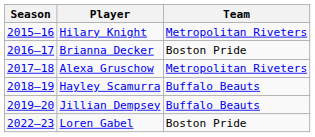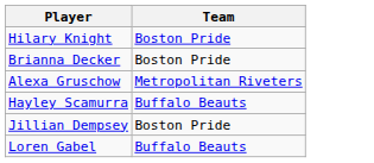 <table class="wikitable sortable">
 <tr>
-<th>Season</th>
 <th>Player</th>
 <th>Team</th>
 </tr>
 <tr>
-<td><a href='#'>2015–16</a></td>
 <td><a href='#'>Hilary Knight</a></td>
-<td><a href='#'>Metropolitan Riveters</a></td>
+<td><a href='#'>Boston Pride</a></td>
 </tr>
 <tr>
-<td><a href='#'>2016–17</a></td>
 <td><a href='#'>Brianna Decker</a></td>
 <td>Boston Pride</td>
 </tr>
 <tr>
-<td><a href='#'>2017–18</a></td>
 <td><a href='#'>Alexa Gruschow</a></td>
 <td><a href='#'>Metropolitan Riveters</a></td>
 </tr>
 <tr>
-<td><a href='#'>2018–19</a></td>
 <td><a href='#'>Hayley Scamurra</a></td>
 <td><a href='#'>Buffalo Beauts</a></td>
 </tr>
 <tr>
-<td><a href='#'>2019–20</a></td>
 <td><a href='#'>Jillian Dempsey</a></td>
+<td>Boston Pride</td>
+</tr>
+<tr>
+<td><a href='#'>Loren Gabel</a></td>
 <td><a href='#'>Buffalo Beauts</a></td>
 </tr>
-<tr>
-<td><a href='#'>2022–23</a></td>
-<td><a href='#'>Loren Gabel</a></td>
-<td>Boston Pride</td>
-</tr>
 </table>
